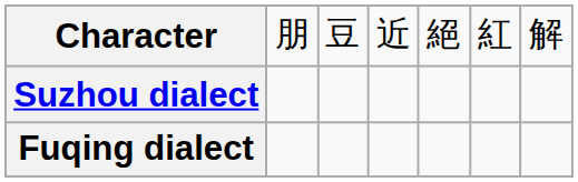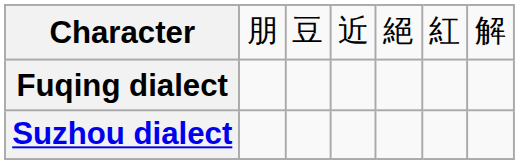 <table class="wikitable" style="text-align:center">
 <tr>
 <th>Character</th>
 <td>朋</td>
 <td>豆</td>
 <td>近</td>
 <td>絕</td>
 <td>紅</td>
 <td>解</td>
 </tr>
 <tr>
+<th>Fuqing dialect</th>
+<td></td>
+<td></td>
+<td></td>
+<td></td>
+<td></td>
+<td></td>
+</tr>
+<tr>
 <th><a href='#'>Suzhou dialect</a></th>
 <td></td>
 <td></td>
 <td></td>
 <td></td>
 <td></td>
 <td></td>
 </tr>
-<tr>
-<th>Fuqing dialect</th>
-<td></td>
-<td></td>
-<td></td>
-<td></td>
-<td></td>
-<td></td>
-</tr>
 </table>
